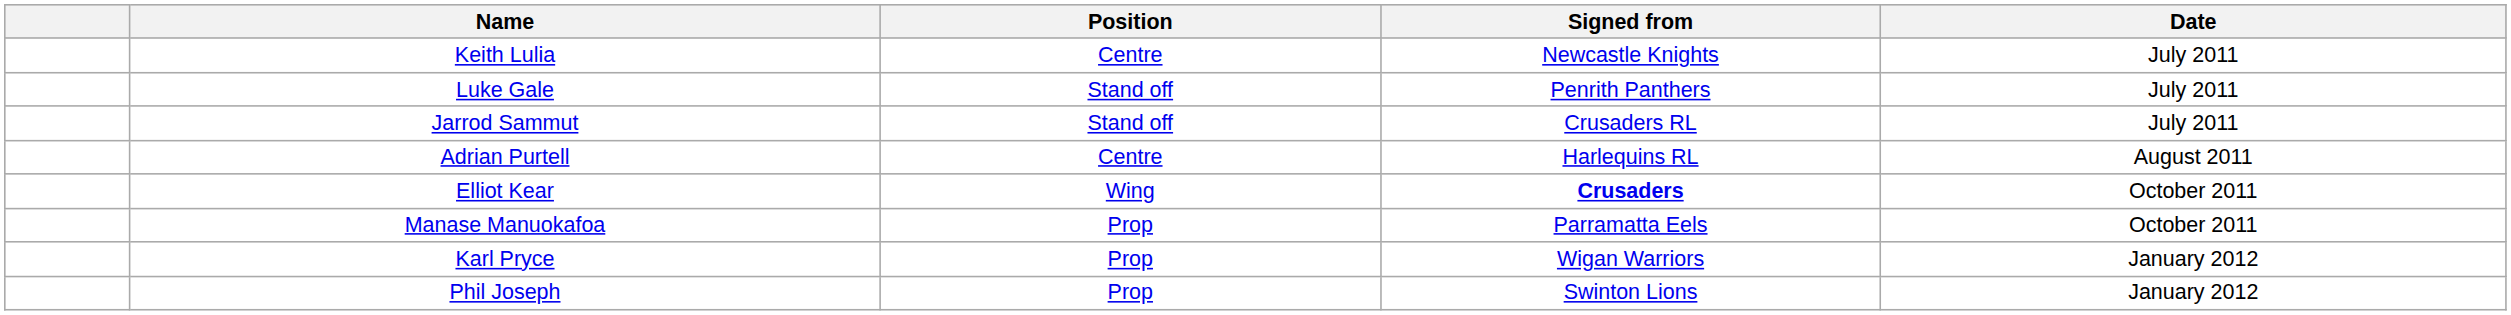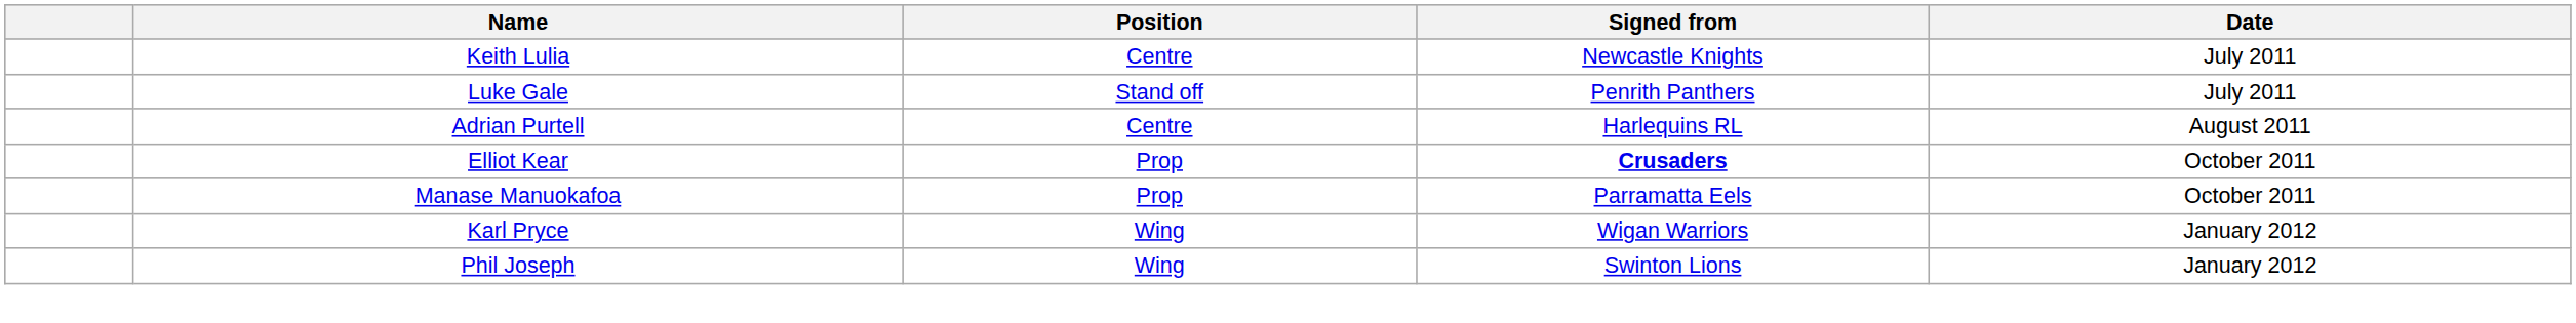 <table class="wikitable sortable"  style="width:100%; font-size:85%;">
 <tr style="background:#efefef;">
 <th width=5%></th>
 <th width=30%>Name</th>
 <th !width=30%>Position</th>
 <th width=20%>Signed from</th>
 <th width=25%>Date</th>
 </tr>
 <tr style="background:#fff;">
 <td align=center></td>
 <td align=center><a href='#'>Keith Lulia</a></td>
 <td align=center><a href='#'>Centre</a></td>
 <td align=center><a href='#'>Newcastle Knights</a></td>
 <td align=center>July 2011</td>
 </tr>
 <tr style="background:#fff;">
 <td align=center></td>
 <td align=center><a href='#'>Luke Gale</a></td>
 <td align=center><a href='#'>Stand off</a></td>
 <td align=center><a href='#'>Penrith Panthers</a></td>
 <td align=center>July 2011</td>
 </tr>
 <tr style="background:#fff;">
 <td align=center></td>
-<td align=center><a href='#'>Jarrod Sammut</a></td>
-<td align=center><a href='#'>Stand off</a></td>
-<td align=center><a href='#'>Crusaders RL</a></td>
-<td align=center>July 2011</td>
-</tr>
-<tr style="background:#fff;">
-<td align=center></td>
 <td align=center><a href='#'>Adrian Purtell</a></td>
 <td align=center><a href='#'>Centre</a></td>
 <td align=center><a href='#'>Harlequins RL</a></td>
 <td align=center>August 2011</td>
 </tr>
 <tr style="background:#fff;">
 <td align=center></td>
 <td align=center><a href='#'>Elliot Kear</a></td>
-<td align=center><a href='#'>Wing</a></td>
+<td align=center><a href='#'>Prop</a></td>
 <td align=center><strong><a href='#'>Crusaders</a></strong></td>
 <td align=center>October 2011</td>
 </tr>
 <tr style="background:#fff;">
 <td align=center></td>
 <td align=center><a href='#'>Manase Manuokafoa</a></td>
 <td align=center><a href='#'>Prop</a></td>
 <td align=center><a href='#'>Parramatta Eels</a></td>
 <td align=center>October 2011</td>
 </tr>
 <tr style="background:#fff;">
 <td align=center></td>
 <td align=center><a href='#'>Karl Pryce</a></td>
-<td align=center><a href='#'>Prop</a></td>
+<td align=center><a href='#'>Wing</a></td>
 <td align=center><a href='#'>Wigan Warriors</a></td>
 <td align=center>January 2012</td>
 </tr>
 <tr style="background:#fff;">
 <td align=center></td>
 <td align=center><a href='#'>Phil Joseph</a></td>
-<td align=center><a href='#'>Prop</a></td>
+<td align=center><a href='#'>Wing</a></td>
 <td align=center><a href='#'>Swinton Lions</a></td>
 <td align=center>January 2012</td>
 </tr>
 </table>
